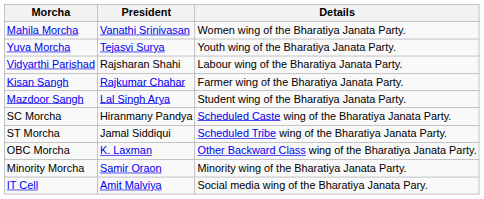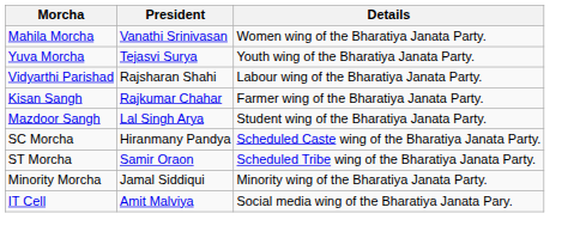 <table class="wikitable sortable">
 <tr>
 <th>Morcha</th>
 <th>President</th>
 <th>Details</th>
 </tr>
 <tr>
 <td><a href='#'>Mahila Morcha</a></td>
 <td><a href='#'>Vanathi Srinivasan</a></td>
 <td>Women wing of the Bharatiya Janata Party.</td>
 </tr>
 <tr>
 <td><a href='#'>Yuva Morcha</a></td>
 <td><a href='#'>Tejasvi Surya</a></td>
 <td>Youth wing of the Bharatiya Janata Party.</td>
 </tr>
 <tr>
 <td><a href='#'>Vidyarthi Parishad</a></td>
 <td>Rajsharan Shahi</td>
 <td>Labour wing of the Bharatiya Janata Party.</td>
 </tr>
 <tr>
 <td><a href='#'>Kisan Sangh</a></td>
 <td><a href='#'>Rajkumar Chahar</a></td>
 <td>Farmer wing of the Bharatiya Janata Party.</td>
 </tr>
 <tr>
 <td><a href='#'>Mazdoor Sangh</a></td>
 <td><a href='#'>Lal Singh Arya</a></td>
 <td>Student wing of the Bharatiya Janata Party.</td>
 </tr>
 <tr>
 <td>SC Morcha</td>
 <td>Hiranmany Pandya</td>
 <td><a href='#'>Scheduled Caste</a> wing of the Bharatiya Janata Party.</td>
 </tr>
 <tr>
 <td>ST Morcha</td>
-<td>Jamal Siddiqui</td>
+<td><a href='#'>Samir Oraon</a></td>
 <td><a href='#'>Scheduled Tribe</a> wing of the Bharatiya Janata Party.</td>
 </tr>
 <tr>
-<td>OBC Morcha</td>
-<td><a href='#'>K. Laxman</a></td>
-<td><a href='#'>Other Backward Class</a> wing of the Bharatiya Janata Party.</td>
-</tr>
-<tr>
 <td>Minority Morcha</td>
-<td><a href='#'>Samir Oraon</a></td>
+<td>Jamal Siddiqui</td>
 <td>Minority wing of the Bharatiya Janata Party.</td>
 </tr>
 <tr>
 <td><a href='#'>IT Cell</a></td>
 <td><a href='#'>Amit Malviya</a></td>
 <td>Social media wing of the Bharatiya Janata Pary.</td>
 </tr>
 </table>
